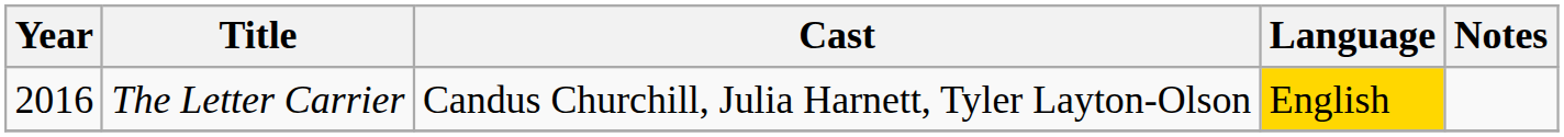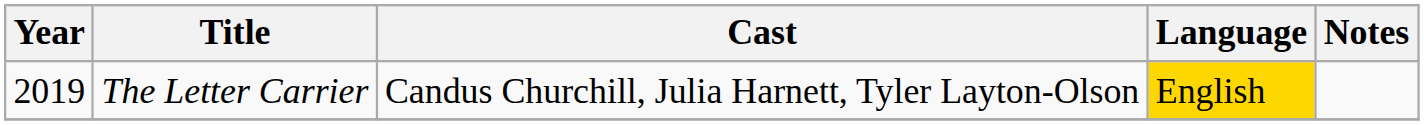 <table class="wikitable sortable">
 <tr style="background:#ccc; text-align:center;">
 <th>Year</th>
 <th>Title</th>
 <th>Cast</th>
 <th>Language</th>
 <th>Notes</th>
 </tr>
 <tr>
-<td>2016</td>
+<td>2019</td>
 <td><em>The Letter Carrier</em></td>
 <td>Candus Churchill, Julia Harnett, Tyler Layton-Olson</td>
 <td style="background: gold;">English</td>
 <td></td>
 </tr>
 <tr>
 </tr>
 </table>
